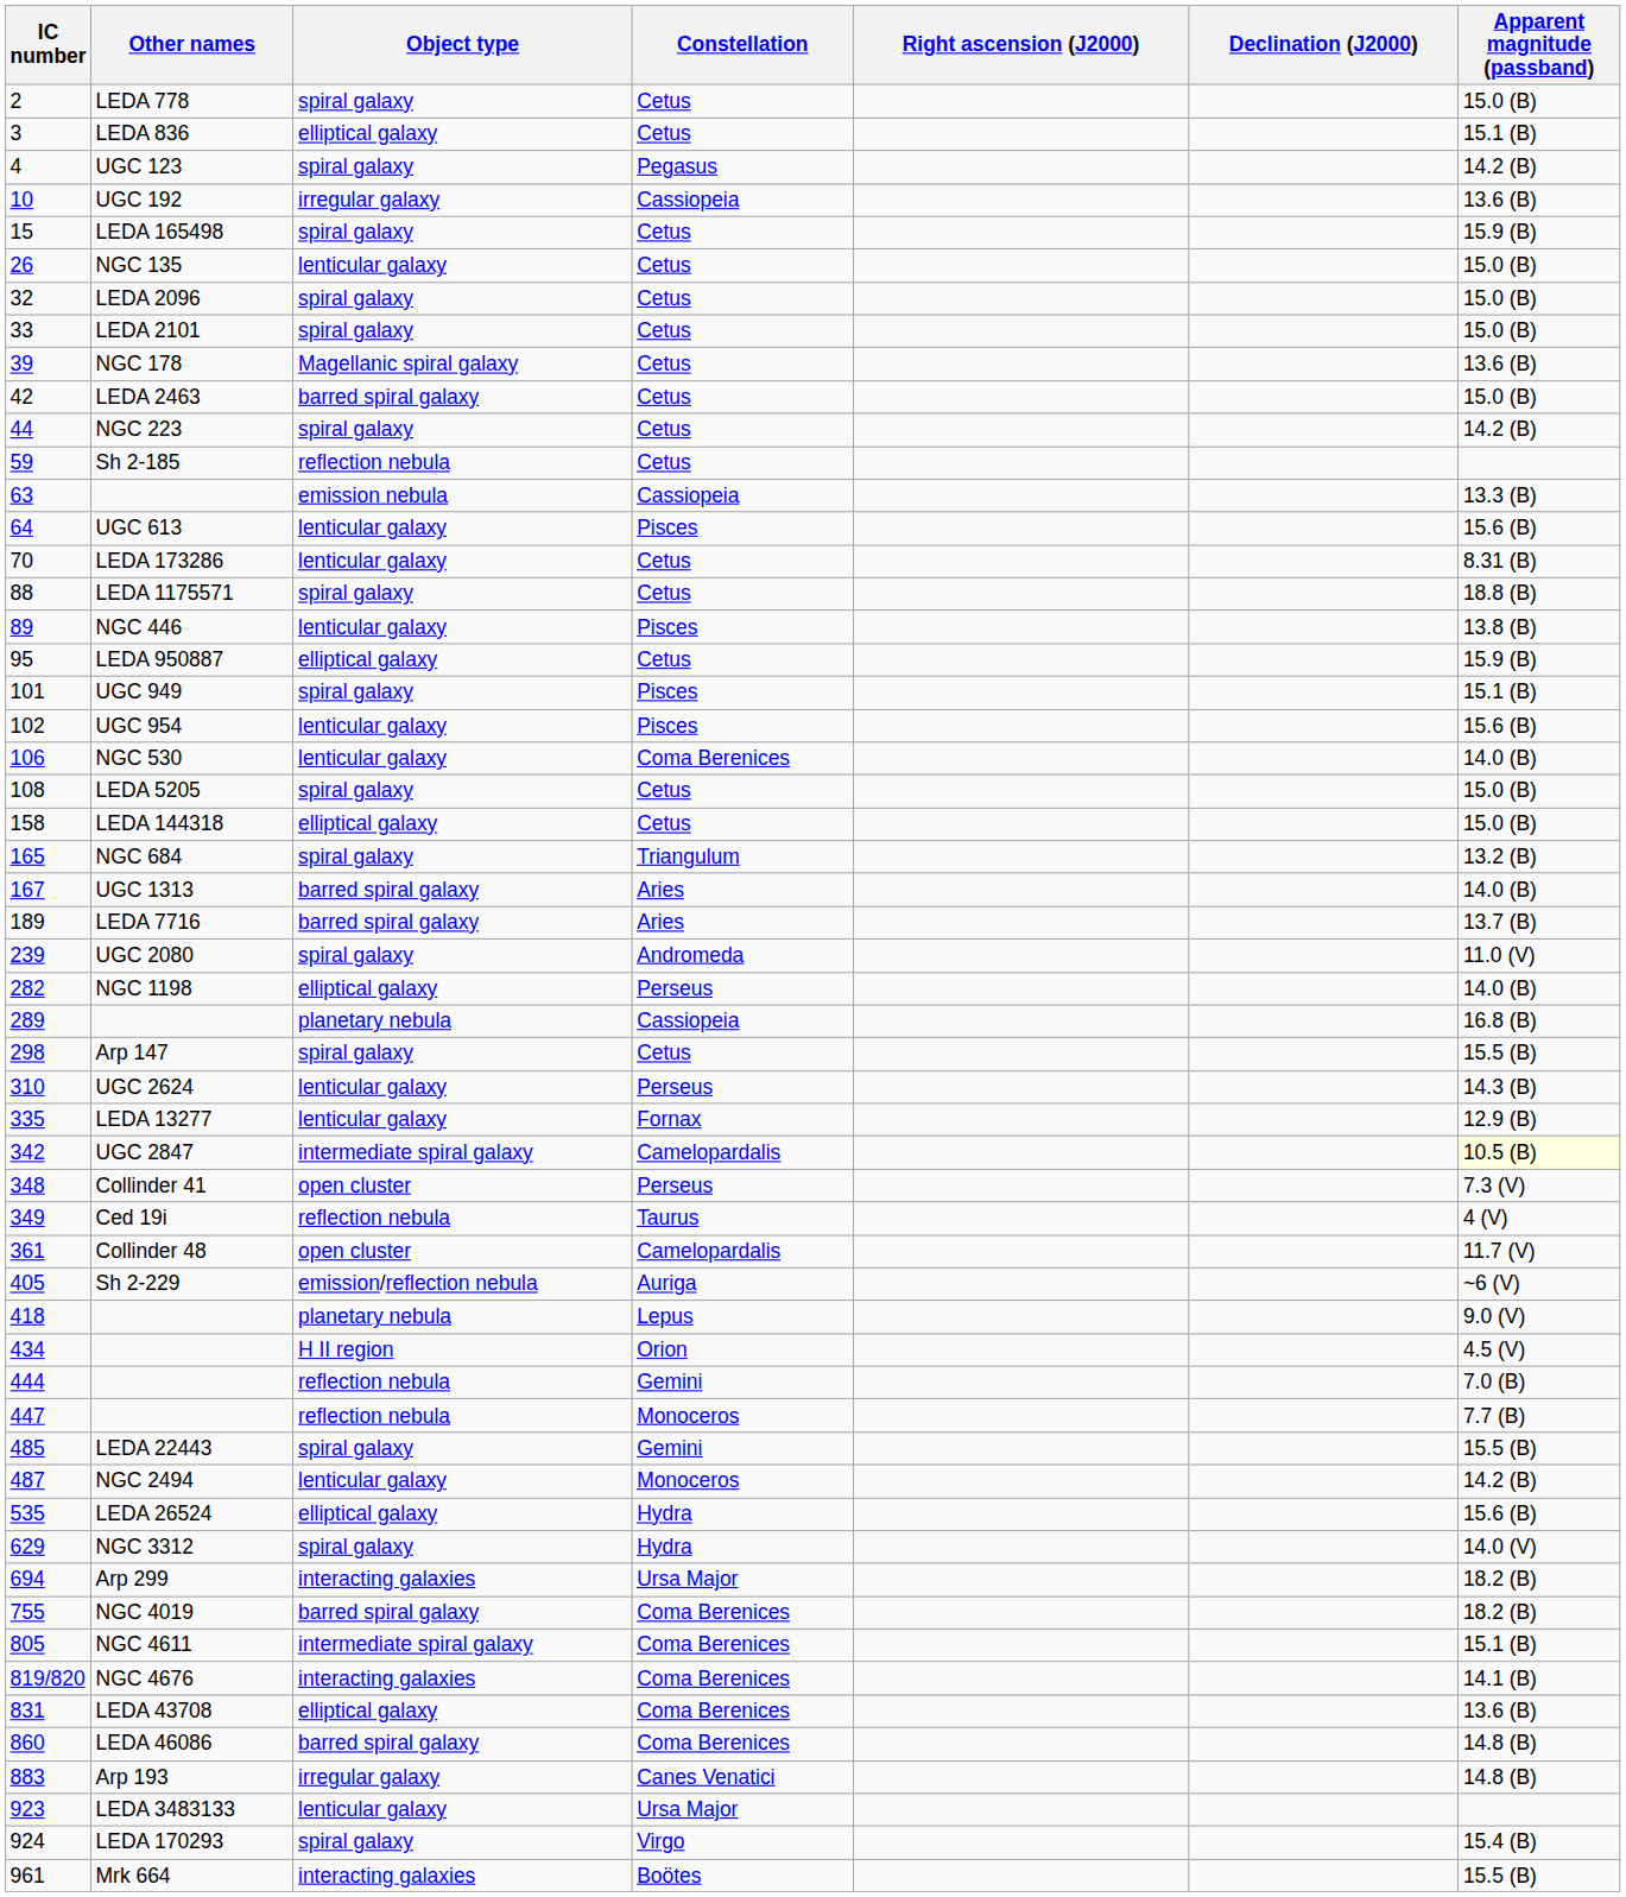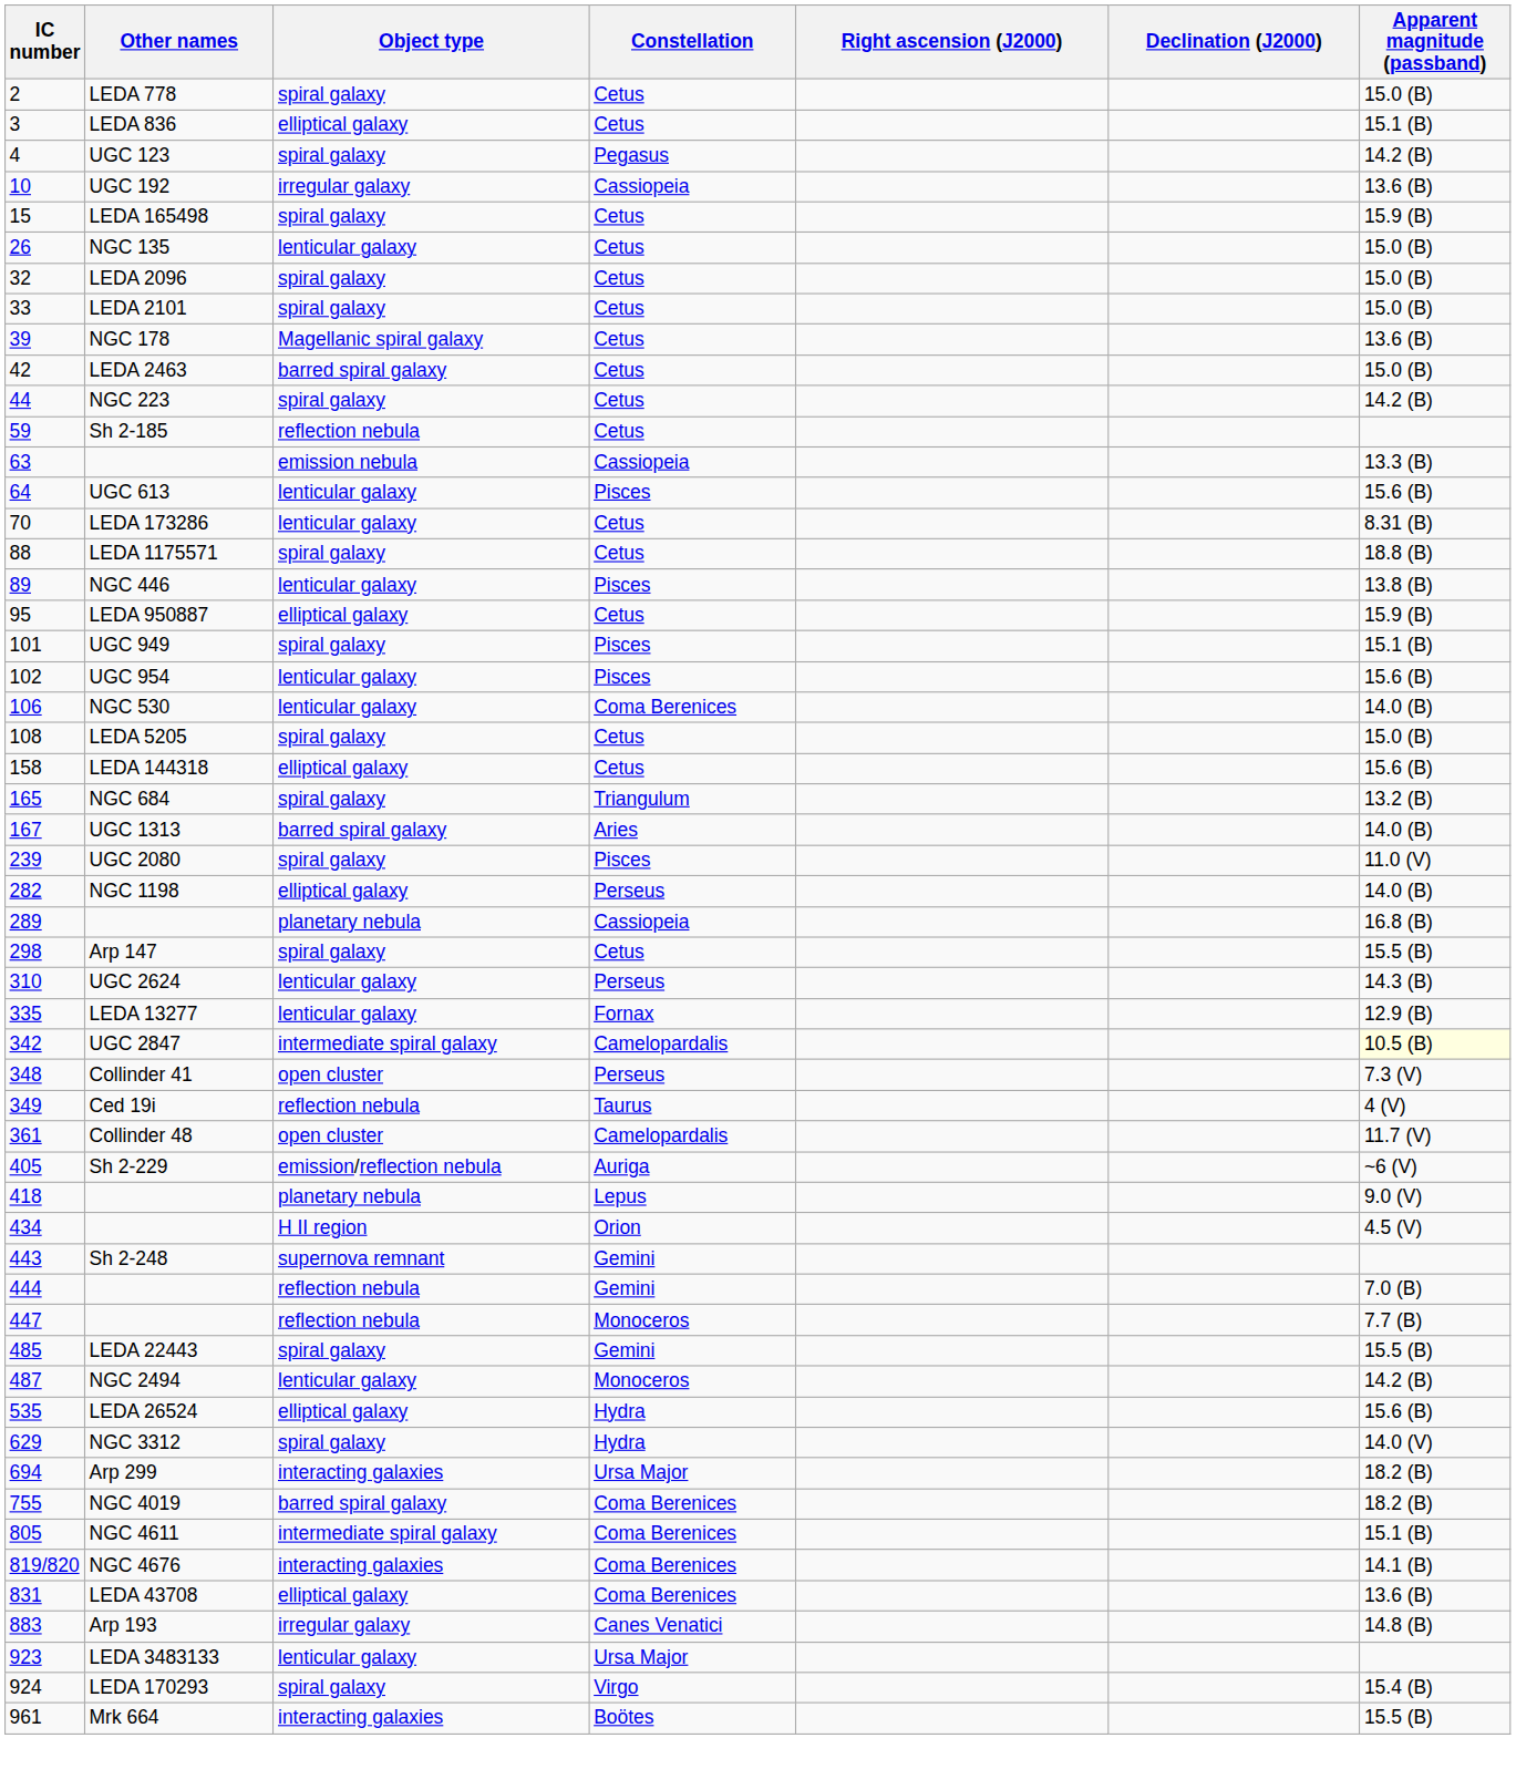 <table class="wikitable sortable">
 <tr>
 <th style="width: 5%;">IC number</th>
 <th><a href='#'>Other names</a></th>
 <th><a href='#'>Object type</a></th>
 <th><a href='#'>Constellation</a></th>
 <th><a href='#'>Right ascension</a> (<a href='#'>J2000</a>)</th>
 <th><a href='#'>Declination</a> (<a href='#'>J2000</a>)</th>
 <th style="width: 10%;"><a href='#'>Apparent magnitude</a> (<a href='#'>passband</a>)</th>
 </tr>
 <tr>
 <td>2</td>
 <td>LEDA 778</td>
 <td><a href='#'>spiral galaxy</a></td>
 <td><a href='#'>Cetus</a></td>
 <td></td>
 <td></td>
 <td>15.0 (B)</td>
 </tr>
 <tr>
 <td>3</td>
 <td>LEDA 836</td>
 <td><a href='#'>elliptical galaxy</a></td>
 <td><a href='#'>Cetus</a></td>
 <td></td>
 <td></td>
 <td>15.1 (B)</td>
 </tr>
 <tr>
 <td>4</td>
 <td>UGC 123</td>
 <td><a href='#'>spiral galaxy</a></td>
 <td><a href='#'>Pegasus</a></td>
 <td></td>
 <td></td>
 <td>14.2 (B)</td>
 </tr>
 <tr>
 <td><a href='#'>10</a></td>
 <td>UGC 192</td>
 <td><a href='#'>irregular galaxy</a></td>
 <td><a href='#'>Cassiopeia</a></td>
 <td></td>
 <td></td>
 <td>13.6 (B)</td>
 </tr>
 <tr>
 <td>15</td>
 <td>LEDA 165498</td>
 <td><a href='#'>spiral galaxy</a></td>
 <td><a href='#'>Cetus</a></td>
 <td></td>
 <td></td>
 <td>15.9 (B)</td>
 </tr>
 <tr>
 <td><a href='#'>26</a></td>
 <td>NGC 135</td>
 <td><a href='#'>lenticular galaxy</a></td>
 <td><a href='#'>Cetus</a></td>
 <td></td>
 <td></td>
 <td>15.0 (B)</td>
 </tr>
 <tr>
 <td>32</td>
 <td>LEDA 2096</td>
 <td><a href='#'>spiral galaxy</a></td>
 <td><a href='#'>Cetus</a></td>
 <td></td>
 <td></td>
 <td>15.0 (B)</td>
 </tr>
 <tr>
 <td>33</td>
 <td>LEDA 2101</td>
 <td><a href='#'>spiral galaxy</a></td>
 <td><a href='#'>Cetus</a></td>
 <td></td>
 <td></td>
 <td>15.0 (B)</td>
 </tr>
 <tr>
 <td><a href='#'>39</a></td>
 <td>NGC 178</td>
 <td><a href='#'>Magellanic spiral galaxy</a></td>
 <td><a href='#'>Cetus</a></td>
 <td></td>
 <td></td>
 <td>13.6 (B)</td>
 </tr>
 <tr>
 <td>42</td>
 <td>LEDA 2463</td>
 <td><a href='#'>barred spiral galaxy</a></td>
 <td><a href='#'>Cetus</a></td>
 <td></td>
 <td></td>
 <td>15.0 (B)</td>
 </tr>
 <tr>
 <td><a href='#'>44</a></td>
 <td>NGC 223</td>
 <td><a href='#'>spiral galaxy</a></td>
 <td><a href='#'>Cetus</a></td>
 <td></td>
 <td></td>
 <td>14.2 (B)</td>
 </tr>
 <tr>
 <td><a href='#'>59</a></td>
 <td>Sh 2-185</td>
 <td><a href='#'>reflection nebula</a></td>
 <td><a href='#'>Cetus</a></td>
 <td></td>
 <td></td>
 <td></td>
 </tr>
 <tr>
 <td><a href='#'>63</a></td>
 <td></td>
 <td><a href='#'>emission nebula</a></td>
 <td><a href='#'>Cassiopeia</a></td>
 <td></td>
 <td></td>
 <td>13.3 (B)</td>
 </tr>
 <tr>
 <td><a href='#'>64</a></td>
 <td>UGC 613</td>
 <td><a href='#'>lenticular galaxy</a></td>
 <td><a href='#'>Pisces</a></td>
 <td></td>
 <td></td>
 <td>15.6 (B)</td>
 </tr>
 <tr>
 <td>70</td>
 <td>LEDA 173286</td>
 <td><a href='#'>lenticular galaxy</a></td>
 <td><a href='#'>Cetus</a></td>
 <td></td>
 <td></td>
 <td>8.31 (B)</td>
 </tr>
 <tr>
 <td>88</td>
 <td>LEDA 1175571</td>
 <td><a href='#'>spiral galaxy</a></td>
 <td><a href='#'>Cetus</a></td>
 <td></td>
 <td></td>
 <td>18.8 (B)</td>
 </tr>
 <tr>
 <td><a href='#'>89</a></td>
 <td>NGC 446</td>
 <td><a href='#'>lenticular galaxy</a></td>
 <td><a href='#'>Pisces</a></td>
 <td></td>
 <td></td>
 <td>13.8 (B)</td>
 </tr>
 <tr>
 <td>95</td>
 <td>LEDA 950887</td>
 <td><a href='#'>elliptical galaxy</a></td>
 <td><a href='#'>Cetus</a></td>
 <td></td>
 <td></td>
 <td>15.9 (B)</td>
 </tr>
 <tr>
 <td>101</td>
 <td>UGC 949</td>
 <td><a href='#'>spiral galaxy</a></td>
 <td><a href='#'>Pisces</a></td>
 <td></td>
 <td></td>
 <td>15.1 (B)</td>
 </tr>
 <tr>
 <td>102</td>
 <td>UGC 954</td>
 <td><a href='#'>lenticular galaxy</a></td>
 <td><a href='#'>Pisces</a></td>
 <td></td>
 <td></td>
 <td>15.6 (B)</td>
 </tr>
 <tr>
 <td><a href='#'>106</a></td>
 <td>NGC 530</td>
 <td><a href='#'>lenticular galaxy</a></td>
 <td><a href='#'>Coma Berenices</a></td>
 <td></td>
 <td></td>
 <td>14.0 (B)</td>
 </tr>
 <tr>
 <td>108</td>
 <td>LEDA 5205</td>
 <td><a href='#'>spiral galaxy</a></td>
 <td><a href='#'>Cetus</a></td>
 <td></td>
 <td></td>
 <td>15.0 (B)</td>
 </tr>
 <tr>
 <td>158</td>
 <td>LEDA 144318</td>
 <td><a href='#'>elliptical galaxy</a></td>
 <td><a href='#'>Cetus</a></td>
 <td></td>
 <td></td>
-<td>15.0 (B)</td>
+<td>15.6 (B)</td>
 </tr>
 <tr>
 <td><a href='#'>165</a></td>
 <td>NGC 684</td>
 <td><a href='#'>spiral galaxy</a></td>
 <td><a href='#'>Triangulum</a></td>
 <td></td>
 <td></td>
 <td>13.2 (B)</td>
 </tr>
 <tr>
 <td><a href='#'>167</a></td>
 <td>UGC 1313</td>
 <td><a href='#'>barred spiral galaxy</a></td>
 <td><a href='#'>Aries</a></td>
 <td></td>
 <td></td>
 <td>14.0 (B)</td>
 </tr>
 <tr>
-<td>189</td>
-<td>LEDA 7716</td>
-<td><a href='#'>barred spiral galaxy</a></td>
-<td><a href='#'>Aries</a></td>
-<td></td>
-<td></td>
-<td>13.7 (B)</td>
-</tr>
-<tr>
 <td><a href='#'>239</a></td>
 <td>UGC 2080</td>
 <td><a href='#'>spiral galaxy</a></td>
-<td><a href='#'>Andromeda</a></td>
+<td><a href='#'>Pisces</a></td>
 <td></td>
 <td></td>
 <td>11.0 (V)</td>
 </tr>
 <tr>
 <td><a href='#'>282</a></td>
 <td>NGC 1198</td>
 <td><a href='#'>elliptical galaxy</a></td>
 <td><a href='#'>Perseus</a></td>
 <td></td>
 <td></td>
 <td>14.0 (B)</td>
 </tr>
 <tr>
 <td><a href='#'>289</a></td>
 <td></td>
 <td><a href='#'>planetary nebula</a></td>
 <td><a href='#'>Cassiopeia</a></td>
 <td></td>
 <td></td>
 <td>16.8 (B)</td>
 </tr>
 <tr>
 <td><a href='#'>298</a></td>
 <td>Arp 147</td>
 <td><a href='#'>spiral galaxy</a></td>
 <td><a href='#'>Cetus</a></td>
 <td></td>
 <td></td>
 <td>15.5 (B)</td>
 </tr>
 <tr>
 <td><a href='#'>310</a></td>
 <td>UGC 2624</td>
 <td><a href='#'>lenticular galaxy</a></td>
 <td><a href='#'>Perseus</a></td>
 <td></td>
 <td></td>
 <td>14.3 (B)</td>
 </tr>
 <tr>
 <td><a href='#'>335</a></td>
 <td>LEDA 13277</td>
 <td><a href='#'>lenticular galaxy</a></td>
 <td><a href='#'>Fornax</a></td>
 <td></td>
 <td></td>
 <td>12.9 (B)</td>
 </tr>
 <tr>
 <td><a href='#'>342</a></td>
 <td>UGC 2847</td>
 <td><a href='#'>intermediate spiral galaxy</a></td>
 <td><a href='#'>Camelopardalis</a></td>
 <td></td>
 <td></td>
 <td style="background: lightyellow;">10.5 (B)</td>
 </tr>
 <tr>
 <td><a href='#'>348</a></td>
 <td>Collinder 41</td>
 <td><a href='#'>open cluster</a></td>
 <td><a href='#'>Perseus</a></td>
 <td></td>
 <td></td>
 <td>7.3 (V)</td>
 </tr>
 <tr>
 <td><a href='#'>349</a></td>
 <td>Ced 19i</td>
 <td><a href='#'>reflection nebula</a></td>
 <td><a href='#'>Taurus</a></td>
 <td></td>
 <td></td>
 <td>4 (V)</td>
 </tr>
 <tr>
 <td><a href='#'>361</a></td>
 <td>Collinder 48</td>
 <td><a href='#'>open cluster</a></td>
 <td><a href='#'>Camelopardalis</a></td>
 <td></td>
 <td></td>
 <td>11.7 (V)</td>
 </tr>
 <tr>
 <td><a href='#'>405</a></td>
 <td>Sh 2-229</td>
 <td><a href='#'>emission</a>/<a href='#'>reflection nebula</a></td>
 <td><a href='#'>Auriga</a></td>
 <td></td>
 <td></td>
 <td>~6 (V)</td>
 </tr>
 <tr>
 <td><a href='#'>418</a></td>
 <td></td>
 <td><a href='#'>planetary nebula</a></td>
 <td><a href='#'>Lepus</a></td>
 <td></td>
 <td></td>
 <td>9.0 (V)</td>
 </tr>
 <tr>
 <td><a href='#'>434</a></td>
 <td></td>
 <td><a href='#'>H II region</a></td>
 <td><a href='#'>Orion</a></td>
 <td></td>
 <td></td>
 <td>4.5 (V)</td>
 </tr>
 <tr>
+<td><a href='#'>443</a></td>
+<td>Sh 2-248</td>
+<td><a href='#'>supernova remnant</a></td>
+<td><a href='#'>Gemini</a></td>
+<td></td>
+<td></td>
+<td></td>
+</tr>
+<tr>
 <td><a href='#'>444</a></td>
 <td></td>
 <td><a href='#'>reflection nebula</a></td>
 <td><a href='#'>Gemini</a></td>
 <td></td>
 <td></td>
 <td>7.0 (B)</td>
 </tr>
 <tr>
 <td><a href='#'>447</a></td>
 <td></td>
 <td><a href='#'>reflection nebula</a></td>
 <td><a href='#'>Monoceros</a></td>
 <td></td>
 <td></td>
 <td>7.7 (B)</td>
 </tr>
 <tr>
 <td><a href='#'>485</a></td>
 <td>LEDA 22443</td>
 <td><a href='#'>spiral galaxy</a></td>
 <td><a href='#'>Gemini</a></td>
 <td></td>
 <td></td>
 <td>15.5 (B)</td>
 </tr>
 <tr>
 <td><a href='#'>487</a></td>
 <td>NGC 2494</td>
 <td><a href='#'>lenticular galaxy</a></td>
 <td><a href='#'>Monoceros</a></td>
 <td></td>
 <td></td>
 <td>14.2 (B)</td>
 </tr>
 <tr>
 <td><a href='#'>535</a></td>
 <td>LEDA 26524</td>
 <td><a href='#'>elliptical galaxy</a></td>
 <td><a href='#'>Hydra</a></td>
 <td></td>
 <td></td>
 <td>15.6 (B)</td>
 </tr>
 <tr>
 <td><a href='#'>629</a></td>
 <td>NGC 3312</td>
 <td><a href='#'>spiral galaxy</a></td>
 <td><a href='#'>Hydra</a></td>
 <td></td>
 <td></td>
 <td>14.0 (V)</td>
 </tr>
 <tr>
 <td><a href='#'>694</a></td>
 <td>Arp 299</td>
 <td><a href='#'>interacting galaxies</a></td>
 <td><a href='#'>Ursa Major</a></td>
 <td></td>
 <td></td>
 <td>18.2 (B)</td>
 </tr>
 <tr>
 <td><a href='#'>755</a></td>
 <td>NGC 4019</td>
 <td><a href='#'>barred spiral galaxy</a></td>
 <td><a href='#'>Coma Berenices</a></td>
 <td></td>
 <td></td>
 <td>18.2 (B)</td>
 </tr>
 <tr>
 <td><a href='#'>805</a></td>
 <td>NGC 4611</td>
 <td><a href='#'>intermediate spiral galaxy</a></td>
 <td><a href='#'>Coma Berenices</a></td>
 <td></td>
 <td></td>
 <td>15.1 (B)</td>
 </tr>
 <tr>
 <td><a href='#'>819/820</a></td>
 <td>NGC 4676</td>
 <td><a href='#'>interacting galaxies</a></td>
 <td><a href='#'>Coma Berenices</a></td>
 <td></td>
 <td></td>
 <td>14.1 (B)</td>
 </tr>
 <tr>
 <td><a href='#'>831</a></td>
 <td>LEDA 43708</td>
 <td><a href='#'>elliptical galaxy</a></td>
 <td><a href='#'>Coma Berenices</a></td>
 <td></td>
 <td></td>
 <td>13.6 (B)</td>
 </tr>
 <tr>
-<td><a href='#'>860</a></td>
-<td>LEDA 46086</td>
-<td><a href='#'>barred spiral galaxy</a></td>
-<td><a href='#'>Coma Berenices</a></td>
-<td></td>
-<td></td>
-<td>14.8 (B)</td>
-</tr>
-<tr>
 <td><a href='#'>883</a></td>
 <td>Arp 193</td>
 <td><a href='#'>irregular galaxy</a></td>
 <td><a href='#'>Canes Venatici</a></td>
 <td></td>
 <td></td>
 <td>14.8 (B)</td>
 </tr>
 <tr>
 <td><a href='#'>923</a></td>
 <td>LEDA 3483133</td>
 <td><a href='#'>lenticular galaxy</a></td>
 <td><a href='#'>Ursa Major</a></td>
 <td></td>
 <td></td>
 <td></td>
 </tr>
 <tr>
 <td>924</td>
 <td>LEDA 170293</td>
 <td><a href='#'>spiral galaxy</a></td>
 <td><a href='#'>Virgo</a></td>
 <td></td>
 <td></td>
 <td>15.4 (B)</td>
 </tr>
 <tr>
 <td>961</td>
 <td>Mrk 664</td>
 <td><a href='#'>interacting galaxies</a></td>
 <td><a href='#'>Boötes</a></td>
 <td></td>
 <td></td>
 <td>15.5 (B)</td>
 </tr>
 </table>
